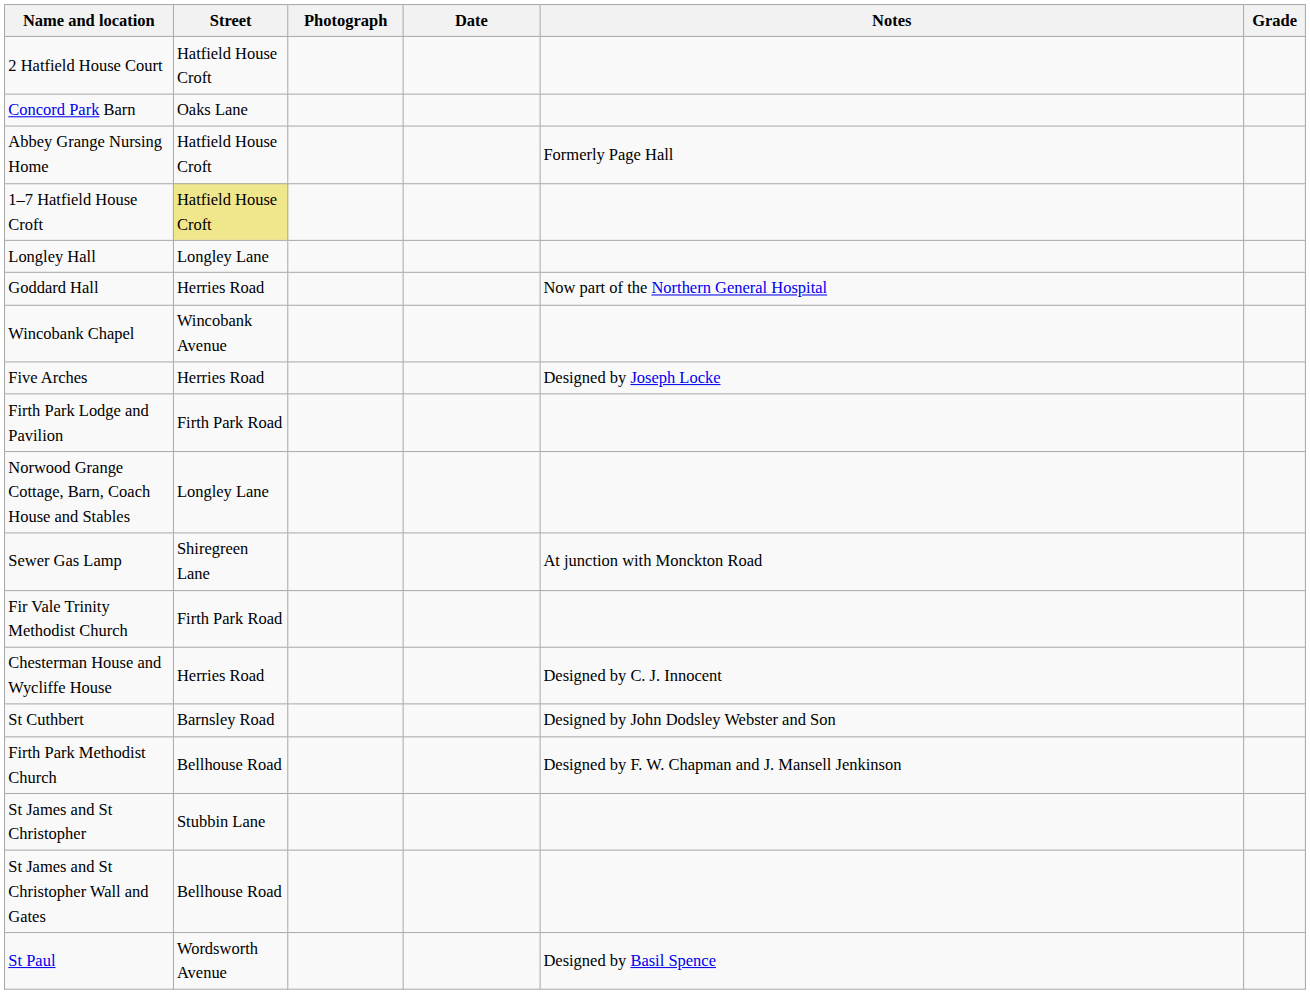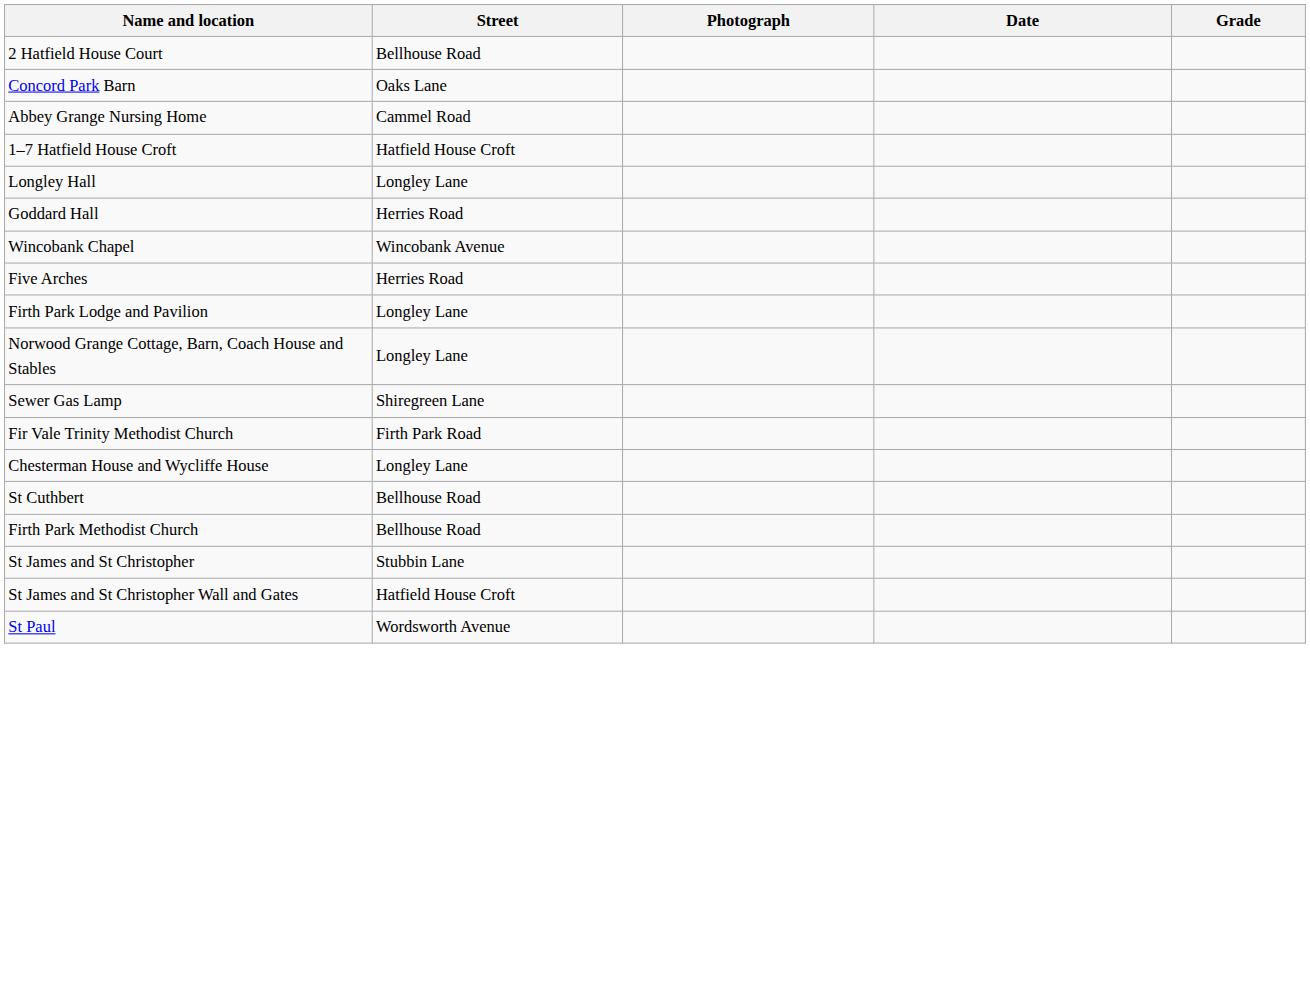 <table class="wikitable sortable plainrowheaders" style="width:100%; border:0; text-align:left; line-height:150%;">
 <tr>
 <th scope="col"  style="width:150px">Name and location</th>
 <th scope="col"  style="width:100px">Street</th>
 <th scope="col"  style="width:100px" class="unsortable">Photograph</th>
 <th scope="col"  style="width:120px">Date</th>
-<th scope="col"  style="width:650px" class="unsortable">Notes</th>
 <th scope="col"  style="width:50px">Grade</th>
 </tr>
 <tr>
 <td>2 Hatfield House Court<br><small></small></td>
-<td>Hatfield House Croft</td>
-<td></td>
+<td>Bellhouse Road</td>
 <td></td>
 <td></td>
 <td align="center" ></td>
 </tr>
 <tr>
 <td><a href='#'>Concord Park</a> Barn<br><small></small></td>
 <td>Oaks Lane</td>
 <td></td>
 <td></td>
+<td align="center" ></td>
+</tr>
+<tr>
+<td>Abbey Grange Nursing Home<br><small></small></td>
+<td>Cammel Road</td>
+<td></td>
 <td></td>
 <td align="center" ></td>
 </tr>
 <tr>
-<td>Abbey Grange Nursing Home<br><small></small></td>
+<td>1–7 Hatfield House Croft<br><small></small></td>
 <td>Hatfield House Croft</td>
-<td></td>
-<td></td>
-<td>Formerly Page Hall</td>
-<td align="center" ></td>
-</tr>
-<tr>
-<td>1–7 Hatfield House Croft<br><small></small></td>
-<td style="background: khaki;">Hatfield House Croft</td>
-<td></td>
 <td></td>
 <td></td>
 <td align="center" ></td>
 </tr>
 <tr>
 <td>Longley Hall<br><small></small></td>
 <td>Longley Lane</td>
 <td></td>
 <td></td>
-<td></td>
 <td align="center" ></td>
 </tr>
 <tr>
 <td>Goddard Hall<br><small></small></td>
 <td>Herries Road</td>
 <td></td>
 <td></td>
-<td>Now part of the <a href='#'>Northern General Hospital</a></td>
 <td align="center" ></td>
 </tr>
 <tr>
 <td>Wincobank Chapel<br><small></small></td>
 <td>Wincobank Avenue</td>
-<td></td>
 <td></td>
 <td></td>
 <td align="center" ></td>
 </tr>
 <tr>
 <td>Five Arches<br><small></small></td>
 <td>Herries Road</td>
 <td></td>
 <td></td>
-<td>Designed by <a href='#'>Joseph Locke</a></td>
 <td align="center" ></td>
 </tr>
 <tr>
 <td>Firth Park Lodge and Pavilion<br><small></small></td>
-<td>Firth Park Road</td>
-<td></td>
+<td>Longley Lane</td>
 <td></td>
 <td></td>
 <td align="center" ></td>
 </tr>
 <tr>
 <td>Norwood Grange Cottage, Barn, Coach House and Stables<br><small></small></td>
 <td>Longley Lane</td>
 <td></td>
 <td></td>
-<td></td>
 <td align="center" ></td>
 </tr>
 <tr>
 <td>Sewer Gas Lamp<br><small></small></td>
 <td>Shiregreen Lane</td>
 <td></td>
 <td></td>
-<td>At junction with Monckton Road</td>
 <td align="center" ></td>
 </tr>
 <tr>
 <td>Fir Vale Trinity Methodist Church<br><small></small></td>
 <td>Firth Park Road</td>
 <td></td>
 <td></td>
+<td align="center" ></td>
+</tr>
+<tr>
+<td>Chesterman House and Wycliffe House<br><small></small></td>
+<td>Longley Lane</td>
+<td></td>
 <td></td>
 <td align="center" ></td>
 </tr>
 <tr>
-<td>Chesterman House and Wycliffe House<br><small></small></td>
-<td>Herries Road</td>
+<td>St Cuthbert<br><small></small></td>
+<td>Bellhouse Road</td>
 <td></td>
 <td></td>
-<td>Designed by C. J. Innocent</td>
-<td align="center" ></td>
-</tr>
-<tr>
-<td>St Cuthbert<br><small></small></td>
-<td>Barnsley Road</td>
-<td></td>
-<td></td>
-<td>Designed by John Dodsley Webster and Son</td>
 <td align="center" ></td>
 </tr>
 <tr>
 <td>Firth Park Methodist Church<br><small></small></td>
 <td>Bellhouse Road</td>
 <td></td>
 <td></td>
-<td>Designed by F. W. Chapman and J. Mansell Jenkinson</td>
 <td align="center" ></td>
 </tr>
 <tr>
 <td>St James and St Christopher<br><small></small></td>
 <td>Stubbin Lane</td>
 <td></td>
 <td></td>
-<td></td>
 <td align="center" ></td>
 </tr>
 <tr>
 <td>St James and St Christopher Wall and Gates<br><small></small></td>
-<td>Bellhouse Road</td>
-<td></td>
+<td>Hatfield House Croft</td>
 <td></td>
 <td></td>
 <td align="center" ></td>
 </tr>
 <tr>
 <td><a href='#'>St Paul</a><br><small></small></td>
 <td>Wordsworth Avenue</td>
 <td></td>
 <td></td>
-<td>Designed by <a href='#'>Basil Spence</a></td>
 <td align="center" ></td>
 </tr>
 </table>
